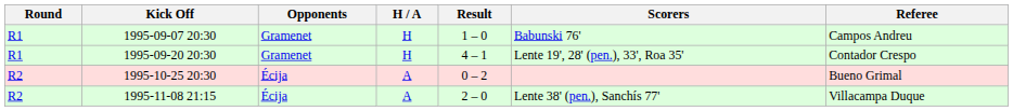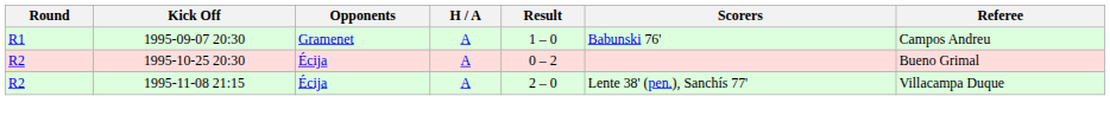 <table class="wikitable" style="width:99%;">
 <tr style="background:#f0f6ff;">
 <th>Round</th>
 <th>Kick Off</th>
 <th>Opponents</th>
 <th>H / A</th>
 <th>Result</th>
 <th>Scorers</th>
 <th>Referee</th>
 </tr>
 <tr bgcolor="#ddffdd">
 <td><a href='#'>R1</a></td>
 <td align=center>1995-09-07 20:30</td>
 <td><a href='#'>Gramenet</a></td>
-<td align=center><a href='#'>H</a></td>
+<td align=center><a href='#'>A</a></td>
 <td align=center>1 – 0</td>
 <td><a href='#'>Babunski</a> 76'</td>
 <td>Campos Andreu</td>
-</tr>
-<tr bgcolor="#ddffdd">
-<td><a href='#'>R1</a></td>
-<td align=center>1995-09-20 20:30</td>
-<td><a href='#'>Gramenet</a></td>
-<td align=center><a href='#'>H</a></td>
-<td align=center>4 – 1</td>
-<td>Lente 19', 28' (<a href='#'>pen.</a>), 33', Roa 35'</td>
-<td>Contador Crespo</td>
 </tr>
 <tr bgcolor="#ffdddd">
 <td><a href='#'>R2</a></td>
 <td align=center>1995-10-25 20:30</td>
 <td><a href='#'>Écija</a></td>
 <td align=center><a href='#'>A</a></td>
 <td align=center>0 – 2</td>
 <td></td>
 <td>Bueno Grimal</td>
 </tr>
 <tr bgcolor="#ddffdd">
 <td><a href='#'>R2</a></td>
 <td align=center>1995-11-08 21:15</td>
 <td><a href='#'>Écija</a></td>
 <td align=center><a href='#'>A</a></td>
 <td align=center>2 – 0</td>
 <td>Lente 38' (<a href='#'>pen.</a>), Sanchís 77'</td>
 <td>Villacampa Duque</td>
 </tr>
 </table>
